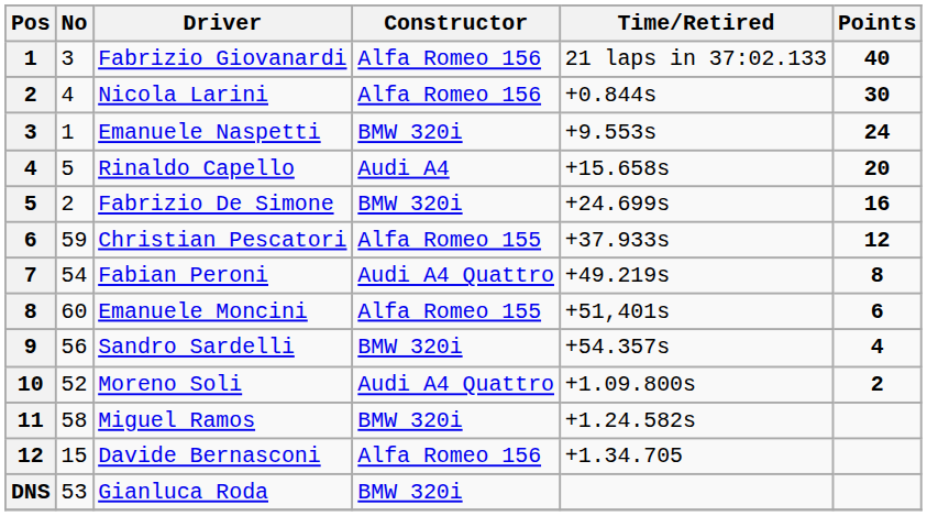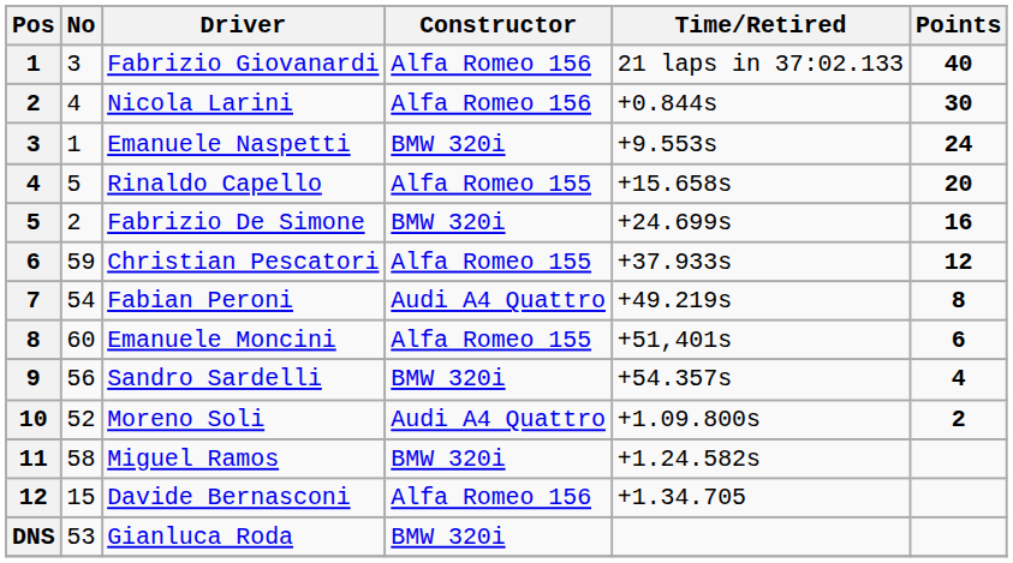 <table class="wikitable" style="font-size: 80%;">
 <tr>
 <th>Pos</th>
 <th>No</th>
 <th>Driver</th>
 <th>Constructor</th>
 <th>Time/Retired</th>
 <th>Points</th>
 </tr>
 <tr>
 <th>1</th>
 <td>3</td>
 <td> <a href='#'>Fabrizio Giovanardi</a></td>
 <td><a href='#'>Alfa Romeo 156</a></td>
 <td>21 laps in 37:02.133</td>
 <td align=center><strong>40</strong></td>
 </tr>
 <tr>
 <th>2</th>
 <td>4</td>
 <td> <a href='#'>Nicola Larini</a></td>
 <td><a href='#'>Alfa Romeo 156</a></td>
 <td>+0.844s</td>
 <td align=center><strong>30</strong></td>
 </tr>
 <tr>
 <th>3</th>
 <td>1</td>
 <td> <a href='#'>Emanuele Naspetti</a></td>
 <td><a href='#'>BMW 320i</a></td>
 <td>+9.553s</td>
 <td align=center><strong>24</strong></td>
 </tr>
 <tr>
 <th>4</th>
 <td>5</td>
 <td> <a href='#'>Rinaldo Capello</a></td>
-<td><a href='#'>Audi A4</a></td>
+<td><a href='#'>Alfa Romeo 155</a></td>
 <td>+15.658s</td>
 <td align=center><strong>20</strong></td>
 </tr>
 <tr>
 <th>5</th>
 <td>2</td>
 <td> <a href='#'>Fabrizio De Simone</a></td>
 <td><a href='#'>BMW 320i</a></td>
 <td>+24.699s</td>
 <td align=center><strong>16</strong></td>
 </tr>
 <tr>
 <th>6</th>
 <td>59</td>
 <td> <a href='#'>Christian Pescatori</a></td>
 <td><a href='#'>Alfa Romeo 155</a></td>
 <td>+37.933s</td>
 <td align=center><strong>12</strong></td>
 </tr>
 <tr>
 <th>7</th>
 <td>54</td>
 <td> <a href='#'>Fabian Peroni</a></td>
 <td><a href='#'>Audi A4 Quattro</a></td>
 <td>+49.219s</td>
 <td align=center><strong>8</strong></td>
 </tr>
 <tr>
 <th>8</th>
 <td>60</td>
 <td> <a href='#'>Emanuele Moncini</a></td>
 <td><a href='#'>Alfa Romeo 155</a></td>
 <td>+51,401s</td>
 <td align=center><strong>6</strong></td>
 </tr>
 <tr>
 <th>9</th>
 <td>56</td>
 <td> <a href='#'>Sandro Sardelli</a></td>
 <td><a href='#'>BMW 320i</a></td>
 <td>+54.357s</td>
 <td align=center><strong>4</strong></td>
 </tr>
 <tr>
 <th>10</th>
 <td>52</td>
 <td> <a href='#'>Moreno Soli</a></td>
 <td><a href='#'>Audi A4 Quattro</a></td>
 <td>+1.09.800s</td>
 <td align=center><strong>2</strong></td>
 </tr>
 <tr>
 <th>11</th>
 <td>58</td>
 <td> <a href='#'>Miguel Ramos</a></td>
 <td><a href='#'>BMW 320i</a></td>
 <td>+1.24.582s</td>
 <td></td>
 </tr>
 <tr>
 <th>12</th>
 <td>15</td>
 <td> <a href='#'>Davide Bernasconi</a></td>
 <td><a href='#'>Alfa Romeo 156</a></td>
 <td>+1.34.705</td>
 <td></td>
 </tr>
 <tr>
 <th>DNS</th>
 <td>53</td>
 <td> <a href='#'>Gianluca Roda</a></td>
 <td><a href='#'>BMW 320i</a></td>
 <td></td>
 <td></td>
 </tr>
 <tr>
 </tr>
 </table>
